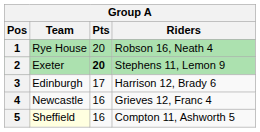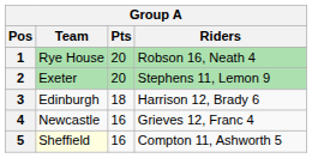 <table class="wikitable">
 <tr>
 <th colspan="4">Group A</th>
 </tr>
 <tr>
 <th width=20>Pos</th>
 <th width=80>Team</th>
 <th width=20>Pts</th>
 <th width=200>Riders</th>
 </tr>
 <tr style="background:#ACE1AF;">
 <th>1</th>
 <td>Rye House</td>
 <td>20</td>
 <td>Robson 16, Neath 4</td>
 </tr>
 <tr style="background:#ACE1AF;">
 <th>2</th>
 <td>Exeter</td>
-<td><strong>20</strong></td>
+<td>20</td>
 <td>Stephens 11, Lemon 9</td>
 </tr>
 <tr>
 <th>3</th>
 <td>Edinburgh</td>
-<td>17</td>
+<td>18</td>
 <td>Harrison 12, Brady 6</td>
 </tr>
 <tr>
 <th>4</th>
 <td>Newcastle</td>
 <td>16</td>
 <td>Grieves 12, Franc 4</td>
 </tr>
 <tr>
 <th>5</th>
 <td style="background: lightyellow;">Sheffield</td>
 <td>16</td>
 <td>Compton 11, Ashworth 5</td>
 </tr>
 </table>
